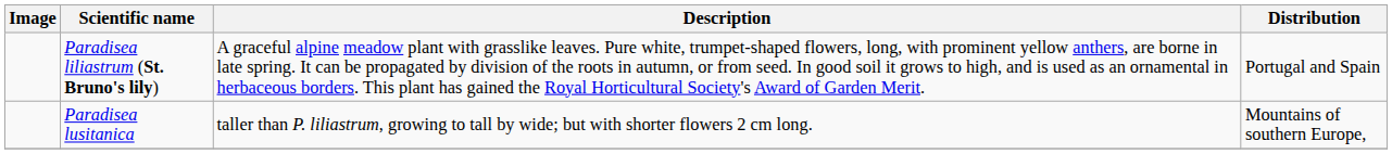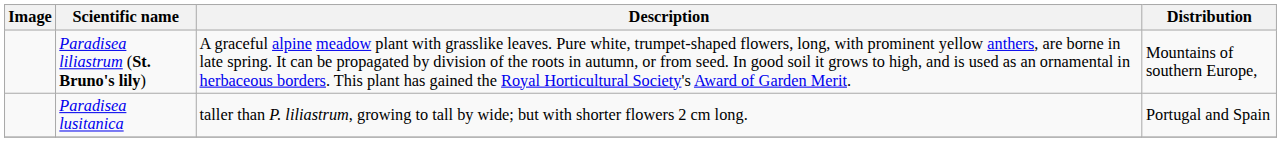 <table class="wikitable">
 <tr>
 <th>Image</th>
 <th>Scientific name</th>
 <th>Description</th>
 <th>Distribution</th>
 </tr>
 <tr>
 <td></td>
 <td><em><a href='#'>Paradisea liliastrum</a></em> (<strong>St. Bruno's lily</strong>)</td>
 <td>A graceful <a href='#'>alpine</a> <a href='#'>meadow</a> plant  with grasslike leaves. Pure white, trumpet-shaped flowers,  long, with prominent yellow <a href='#'>anthers</a>, are borne in late spring. It can be propagated by division of the roots in autumn, or from seed. In good soil it grows to  high, and is used as an ornamental in <a href='#'>herbaceous borders</a>. This plant has gained the <a href='#'>Royal Horticultural Society</a>'s <a href='#'>Award of Garden Merit</a>.</td>
-<td>Portugal and Spain</td>
+<td>Mountains of southern Europe,</td>
 </tr>
 <tr>
 <td></td>
 <td><em><a href='#'>Paradisea lusitanica</a></em></td>
 <td>taller than <em>P. liliastrum</em>, growing to  tall by  wide; but with shorter flowers 2 cm long.</td>
-<td>Mountains of southern Europe,</td>
+<td>Portugal and Spain</td>
 </tr>
 <tr>
 </tr>
 </table>
